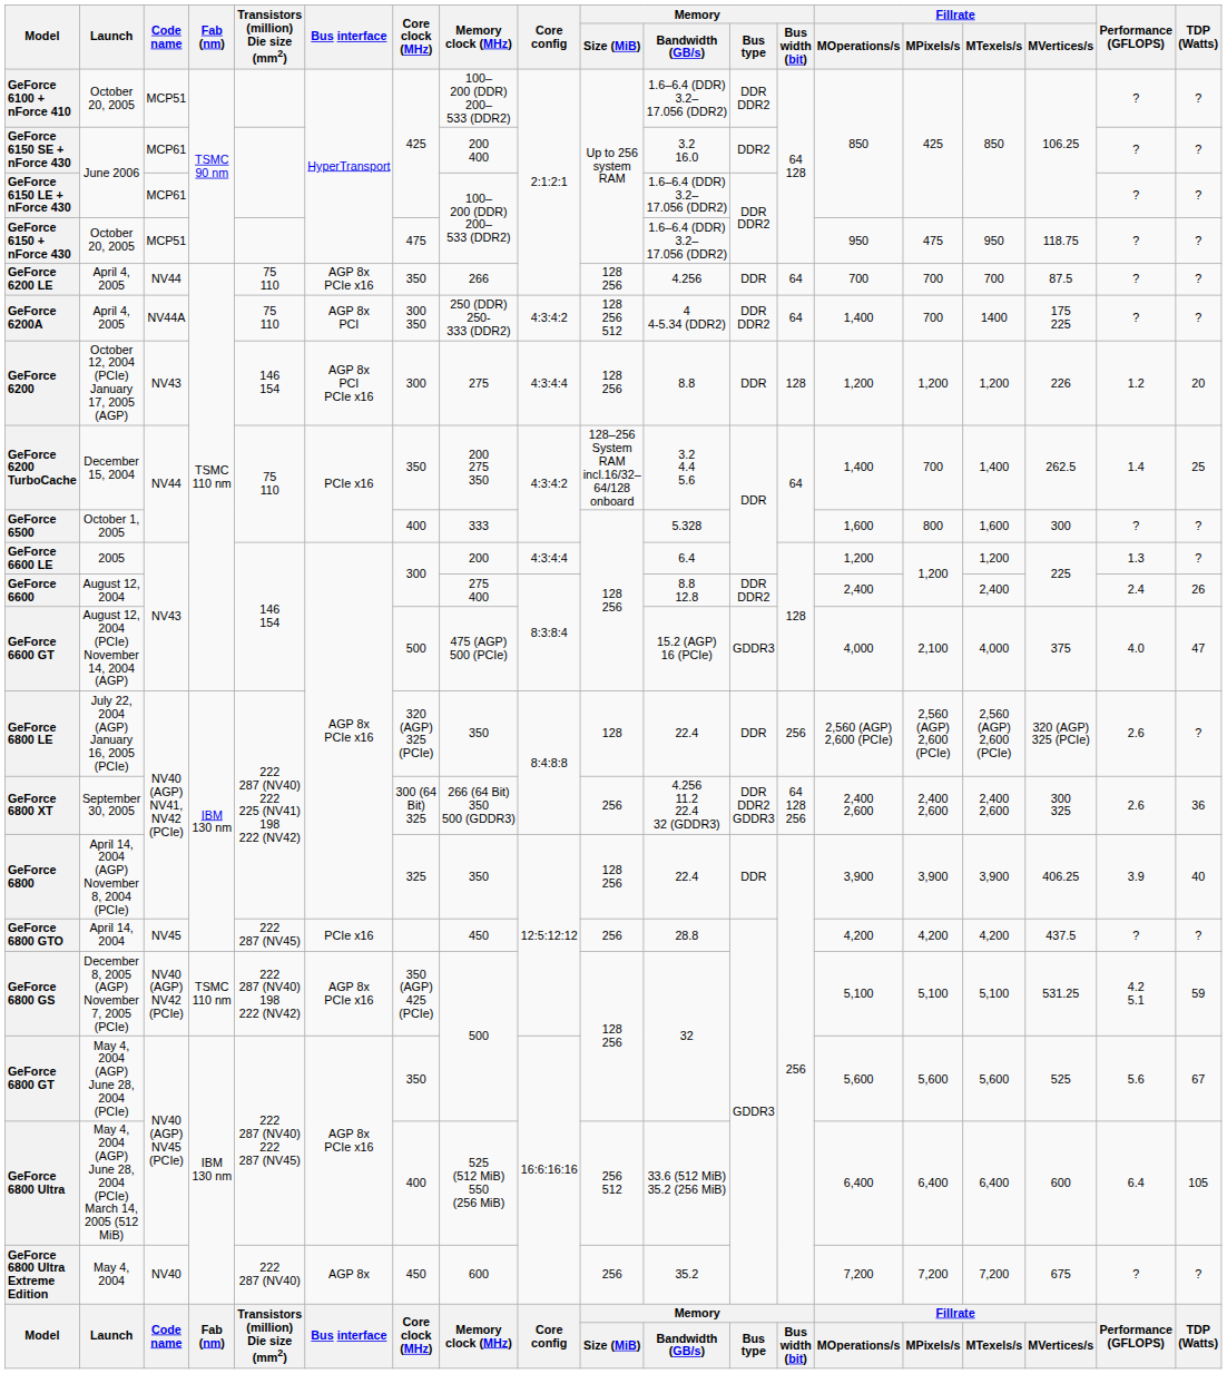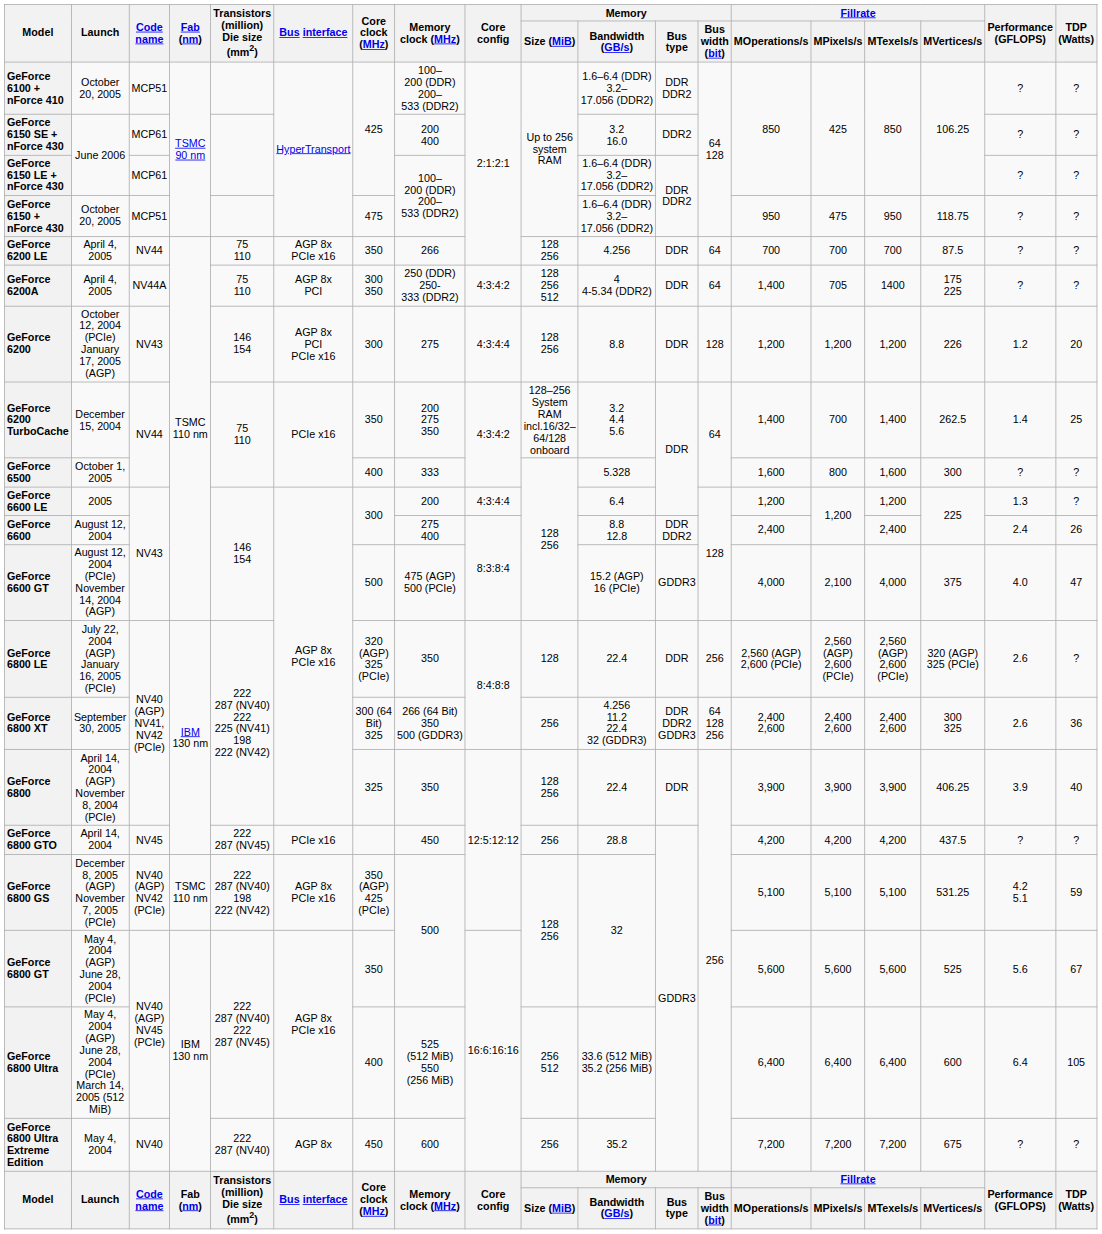 <table class="mw-datatable wikitable sortable sort-under" style="font-size:85%; text-align:center;">
 <tr>
 <th rowspan="2">Model</th>
 <th rowspan="2">Launch</th>
 <th rowspan="2"><a href='#'>Code name</a></th>
 <th rowspan="2"><a href='#'>Fab</a> (<a href='#'>nm</a>)</th>
 <th rowspan="2">Transistors (million)<br>Die size (mm<sup>2</sup>)</th>
 <th rowspan="2"><a href='#'>Bus</a> <a href='#'>interface</a></th>
 <th rowspan="2">Core clock (<a href='#'>MHz</a>)</th>
 <th rowspan="2">Memory clock (<a href='#'>MHz</a>)</th>
 <th rowspan="2">Core config</th>
 <th colspan="4">Memory</th>
 <th colspan="4"><a href='#'>Fillrate</a></th>
 <th rowspan="2">Performance (GFLOPS)</th>
 <th rowspan="2">TDP (Watts)</th>
 </tr>
 <tr>
 <th>Size (<a href='#'>MiB</a>)</th>
 <th>Bandwidth (<a href='#'>GB/s</a>)</th>
 <th>Bus type</th>
 <th>Bus width (<a href='#'>bit</a>)</th>
 <th>MOperations/s</th>
 <th>MPixels/s</th>
 <th>MTexels/s</th>
 <th>MVertices/s</th>
 </tr>
 <tr>
 <th style="text-align:left">GeForce 6100 + nForce 410</th>
 <td>October 20, 2005</td>
 <td>MCP51</td>
 <td rowspan="4"><a href='#'>TSMC</a> <a href='#'>90&nbsp;nm</a></td>
 <td></td>
 <td rowspan="4"><a href='#'>HyperTransport</a></td>
 <td rowspan="3">425</td>
 <td>100–200 (DDR)<br>200–533 (DDR2)</td>
 <td rowspan="5">2:1:2:1</td>
 <td rowspan="4">Up to 256 system RAM</td>
 <td>1.6–6.4 (DDR)<br>3.2–17.056 (DDR2)</td>
 <td>DDR<br>DDR2</td>
 <td rowspan="4">64<br>128</td>
 <td rowspan="3">850</td>
 <td rowspan="3">425</td>
 <td rowspan="3">850</td>
 <td rowspan="3">106.25</td>
 <td>?</td>
 <td>?</td>
 </tr>
 <tr>
 <th style="text-align:left">GeForce 6150 SE + nForce 430</th>
 <td rowspan="2">June 2006</td>
 <td>MCP61</td>
 <td rowspan="2"></td>
 <td>200<br>400</td>
 <td>3.2<br>16.0</td>
 <td>DDR2</td>
 <td>?</td>
 <td>?</td>
 </tr>
 <tr>
 <th style="text-align:left">GeForce 6150 LE + nForce 430</th>
 <td>MCP61</td>
 <td rowspan="2">100–200 (DDR)<br>200–533 (DDR2)</td>
 <td>1.6–6.4 (DDR)<br>3.2–17.056 (DDR2)</td>
 <td rowspan="2">DDR<br>DDR2</td>
 <td>?</td>
 <td>?</td>
 </tr>
 <tr>
 <th style="text-align:left">GeForce 6150 + nForce 430</th>
 <td>October 20, 2005</td>
 <td>MCP51</td>
 <td></td>
 <td>475</td>
 <td>1.6–6.4 (DDR)<br>3.2–17.056 (DDR2)</td>
 <td>950</td>
 <td>475</td>
 <td>950</td>
 <td>118.75</td>
 <td>?</td>
 <td>?</td>
 </tr>
 <tr>
 <th style="text-align:left">GeForce 6200 LE</th>
 <td>April 4, 2005</td>
 <td>NV44</td>
 <td rowspan="8">TSMC 110 nm</td>
 <td>75<br>110</td>
 <td>AGP 8x<br>PCIe x16</td>
 <td>350</td>
 <td>266</td>
 <td>128<br>256</td>
 <td>4.256</td>
 <td>DDR</td>
 <td>64</td>
 <td>700</td>
 <td>700</td>
 <td>700</td>
 <td>87.5</td>
 <td>?</td>
 <td>?</td>
 </tr>
 <tr>
 <th style="text-align:left">GeForce 6200A</th>
 <td>April 4, 2005</td>
 <td>NV44A</td>
 <td>75<br>110</td>
 <td>AGP 8x<br>PCI</td>
 <td>300<br>350</td>
 <td>250 (DDR)<br>250-333 (DDR2)</td>
 <td>4:3:4:2</td>
 <td>128<br>256<br>512</td>
 <td>4<br>4-5.34 (DDR2)</td>
-<td>DDR<br>DDR2</td>
+<td>DDR</td>
 <td>64</td>
 <td>1,400</td>
-<td>700</td>
+<td>705</td>
 <td>1400</td>
 <td>175<br>225</td>
 <td>?</td>
 <td>?</td>
 </tr>
 <tr>
 <th style="text-align:left">GeForce 6200</th>
 <td>October 12, 2004 (PCIe)<br>January 17, 2005 (AGP)</td>
 <td>NV43</td>
 <td>146<br>154</td>
 <td>AGP 8x<br>PCI<br>PCIe x16</td>
 <td>300</td>
 <td>275</td>
 <td>4:3:4:4</td>
 <td>128<br>256</td>
 <td>8.8</td>
 <td>DDR</td>
 <td>128</td>
 <td>1,200</td>
 <td>1,200</td>
 <td>1,200</td>
 <td>226</td>
 <td>1.2</td>
 <td>20</td>
 </tr>
 <tr>
 <th style="text-align:left">GeForce 6200 TurboCache</th>
 <td>December 15, 2004</td>
 <td rowspan="2">NV44</td>
 <td rowspan="2">75<br>110</td>
 <td rowspan="2">PCIe x16</td>
 <td>350</td>
 <td>200<br>275<br>350</td>
 <td rowspan="2">4:3:4:2</td>
 <td>128–256 System RAM incl.16/32–64/128 onboard</td>
 <td>3.2<br>4.4<br>5.6</td>
 <td rowspan="3">DDR</td>
 <td rowspan="2">64</td>
 <td>1,400</td>
 <td>700</td>
 <td>1,400</td>
 <td>262.5</td>
 <td>1.4</td>
 <td>25</td>
 </tr>
 <tr>
 <th style="text-align:left">GeForce 6500</th>
 <td>October 1, 2005</td>
 <td>400</td>
 <td>333</td>
 <td rowspan="4">128<br>256</td>
 <td>5.328</td>
 <td>1,600</td>
 <td>800</td>
 <td>1,600</td>
 <td>300</td>
 <td>?</td>
 <td>?</td>
 </tr>
 <tr>
 <th style="text-align:left">GeForce 6600 LE</th>
 <td>2005</td>
 <td rowspan="3">NV43</td>
 <td rowspan="3">146<br>154</td>
 <td rowspan="6">AGP 8x<br>PCIe x16</td>
 <td rowspan="2">300</td>
 <td>200</td>
 <td>4:3:4:4</td>
 <td>6.4</td>
 <td rowspan="3">128</td>
 <td>1,200</td>
 <td rowspan="2">1,200</td>
 <td>1,200</td>
 <td rowspan="2">225</td>
 <td>1.3</td>
 <td>?</td>
 </tr>
 <tr>
 <th style="text-align:left">GeForce 6600</th>
 <td>August 12, 2004</td>
 <td>275<br>400</td>
 <td rowspan="2">8:3:8:4</td>
 <td>8.8<br>12.8</td>
 <td>DDR<br>DDR2</td>
 <td>2,400</td>
 <td>2,400</td>
 <td>2.4</td>
 <td>26</td>
 </tr>
 <tr>
 <th style="text-align:left">GeForce 6600 GT</th>
 <td>August 12, 2004 (PCIe)<br>November 14, 2004 (AGP)</td>
 <td>500</td>
 <td>475 (AGP)<br>500 (PCIe)</td>
 <td>15.2 (AGP)<br>16 (PCIe)</td>
 <td>GDDR3</td>
 <td>4,000</td>
 <td>2,100</td>
 <td>4,000</td>
 <td>375</td>
 <td>4.0</td>
 <td>47</td>
 </tr>
 <tr>
 <th style="text-align:left">GeForce 6800 LE</th>
 <td>July 22, 2004 (AGP)<br>January 16, 2005 (PCIe)</td>
 <td rowspan="3">NV40 (AGP)<br>NV41, NV42 (PCIe)</td>
 <td rowspan="4"><a href='#'>IBM</a> 130 nm</td>
 <td rowspan="3">222<br>287 (NV40)<br>222<br>225 (NV41)<br>198<br>222 (NV42)</td>
 <td>320 (AGP)<br>325 (PCIe)</td>
 <td>350</td>
 <td rowspan="2">8:4:8:8</td>
 <td>128</td>
 <td>22.4</td>
 <td>DDR</td>
 <td>256</td>
 <td>2,560 (AGP)<br>2,600 (PCIe)</td>
 <td>2,560 (AGP)<br>2,600 (PCIe)</td>
 <td>2,560 (AGP)<br>2,600 (PCIe)</td>
 <td>320 (AGP)<br>325 (PCIe)</td>
 <td>2.6</td>
 <td>?</td>
 </tr>
 <tr>
 <th style="text-align:left">GeForce 6800 XT</th>
 <td>September 30, 2005</td>
 <td>300 (64 Bit)<br>325</td>
 <td>266 (64 Bit)<br>350<br>500 (GDDR3)</td>
 <td>256</td>
 <td>4.256<br>11.2<br>22.4<br>32 (GDDR3)</td>
 <td>DDR<br>DDR2<br>GDDR3</td>
 <td>64<br>128<br>256</td>
 <td>2,400<br>2,600</td>
 <td>2,400<br>2,600</td>
 <td>2,400<br>2,600</td>
 <td>300<br>325</td>
 <td>2.6</td>
 <td>36</td>
 </tr>
 <tr>
 <th style="text-align:left">GeForce 6800</th>
 <td>April 14, 2004 (AGP)<br>November 8, 2004 (PCIe)</td>
 <td>325</td>
 <td>350</td>
 <td rowspan="3">12:5:12:12</td>
 <td>128<br>256</td>
 <td>22.4</td>
 <td>DDR</td>
 <td rowspan="6">256</td>
 <td>3,900</td>
 <td>3,900</td>
 <td>3,900</td>
 <td>406.25</td>
 <td>3.9</td>
 <td>40</td>
 </tr>
 <tr>
 <th style="text-align:left">GeForce 6800 GTO</th>
 <td>April 14, 2004</td>
 <td>NV45</td>
 <td>222<br>287 (NV45)</td>
 <td>PCIe x16</td>
 <td></td>
 <td>450</td>
 <td>256</td>
 <td>28.8</td>
 <td rowspan="5">GDDR3</td>
 <td>4,200</td>
 <td>4,200</td>
 <td>4,200</td>
 <td>437.5</td>
 <td>?</td>
 <td>?</td>
 </tr>
 <tr>
 <th style="text-align:left">GeForce 6800 GS</th>
 <td>December 8, 2005 (AGP)<br>November 7, 2005 (PCIe)</td>
 <td>NV40 (AGP)<br>NV42 (PCIe)</td>
 <td>TSMC 110 nm</td>
 <td>222<br>287 (NV40)<br>198<br>222 (NV42)</td>
 <td>AGP 8x<br>PCIe x16</td>
 <td>350 (AGP)<br>425 (PCIe)</td>
 <td rowspan="2">500</td>
 <td rowspan="2">128<br>256</td>
 <td rowspan="2">32</td>
 <td>5,100</td>
 <td>5,100</td>
 <td>5,100</td>
 <td>531.25</td>
 <td>4.2<br>5.1</td>
 <td>59</td>
 </tr>
 <tr>
 <th style="text-align:left">GeForce 6800 GT</th>
 <td>May 4, 2004 (AGP)<br>June 28, 2004 (PCIe)</td>
 <td rowspan="2">NV40 (AGP)<br>NV45 (PCIe)</td>
 <td rowspan="3">IBM 130 nm</td>
 <td rowspan="2">222<br>287 (NV40)<br>222<br>287 (NV45)</td>
 <td rowspan="2">AGP 8x<br>PCIe x16</td>
 <td>350</td>
 <td rowspan="3">16:6:16:16</td>
 <td>5,600</td>
 <td>5,600</td>
 <td>5,600</td>
 <td>525</td>
 <td>5.6</td>
 <td>67</td>
 </tr>
 <tr>
 <th style="text-align:left">GeForce 6800 Ultra</th>
 <td>May 4, 2004 (AGP)<br>June 28, 2004 (PCIe)<br>March 14, 2005 (512 MiB)</td>
 <td>400</td>
 <td>525 (512 MiB)<br>550 (256 MiB)</td>
 <td>256<br>512</td>
 <td>33.6 (512 MiB)<br>35.2 (256 MiB)</td>
 <td>6,400</td>
 <td>6,400</td>
 <td>6,400</td>
 <td>600</td>
 <td>6.4</td>
 <td>105</td>
 </tr>
 <tr>
 <th style="text-align:left">GeForce 6800 Ultra Extreme Edition</th>
 <td>May 4, 2004</td>
 <td>NV40</td>
 <td>222<br>287 (NV40)</td>
 <td>AGP 8x</td>
 <td>450</td>
 <td>600</td>
 <td>256</td>
 <td>35.2</td>
 <td>7,200</td>
 <td>7,200</td>
 <td>7,200</td>
 <td>675</td>
 <td>?</td>
 <td>?</td>
 </tr>
 <tr>
 <th rowspan="2">Model</th>
 <th rowspan="2">Launch</th>
 <th rowspan="2"><a href='#'>Code name</a></th>
 <th rowspan="2">Fab (<a href='#'>nm</a>)</th>
 <th rowspan="2">Transistors (million)<br>Die size (mm<sup>2</sup>)</th>
 <th rowspan="2"><a href='#'>Bus</a> <a href='#'>interface</a></th>
 <th rowspan="2">Core clock (<a href='#'>MHz</a>)</th>
 <th rowspan="2">Memory clock (<a href='#'>MHz</a>)</th>
 <th rowspan="2">Core config</th>
 <th colspan="4">Memory</th>
 <th colspan="4"><a href='#'>Fillrate</a></th>
 <th rowspan="2">Performance (GFLOPS)</th>
 <th rowspan="2">TDP (Watts)</th>
 </tr>
 <tr>
 <th>Size (<a href='#'>MiB</a>)</th>
 <th>Bandwidth (<a href='#'>GB/s</a>)</th>
 <th>Bus type</th>
 <th>Bus width (<a href='#'>bit</a>)</th>
 <th>MOperations/s</th>
 <th>MPixels/s</th>
 <th>MTexels/s</th>
 <th>MVertices/s</th>
 </tr>
 </table>
